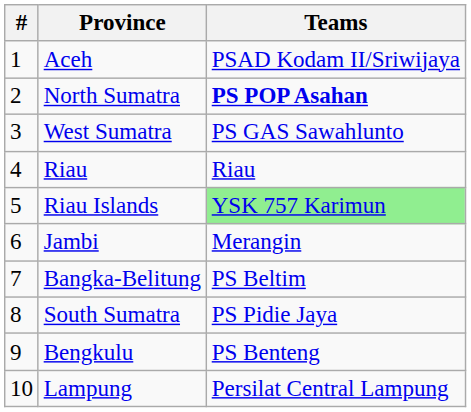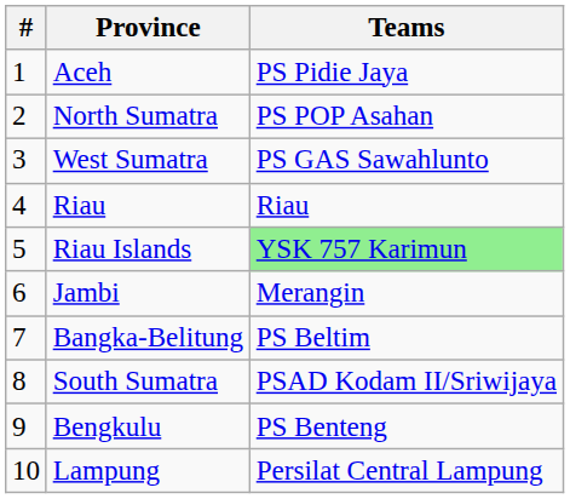 <table class="wikitable">
 <tr>
 <th>#</th>
 <th>Province</th>
 <th>Teams</th>
 </tr>
 <tr>
 <td>1</td>
 <td> <a href='#'>Aceh</a></td>
-<td><a href='#'>PSAD Kodam II/Sriwijaya</a></td>
+<td><a href='#'>PS Pidie Jaya</a></td>
 </tr>
 <tr>
 <td>2</td>
 <td> <a href='#'>North Sumatra</a></td>
-<td><strong><a href='#'>PS POP Asahan</a></strong></td>
+<td><a href='#'>PS POP Asahan</a></td>
 </tr>
 <tr>
 <td>3</td>
 <td> <a href='#'>West Sumatra</a></td>
 <td><a href='#'>PS GAS Sawahlunto</a></td>
 </tr>
 <tr>
 <td>4</td>
 <td> <a href='#'>Riau</a></td>
 <td><a href='#'>Riau</a></td>
 </tr>
 <tr>
 <td>5</td>
 <td> <a href='#'>Riau Islands</a></td>
 <td style="background: lightgreen;"><a href='#'>YSK 757 Karimun</a></td>
 </tr>
 <tr>
 <td>6</td>
 <td> <a href='#'>Jambi</a></td>
 <td><a href='#'>Merangin</a></td>
 </tr>
 <tr>
 <td>7</td>
 <td> <a href='#'>Bangka-Belitung</a></td>
 <td><a href='#'>PS Beltim</a></td>
 </tr>
 <tr>
 <td>8</td>
 <td> <a href='#'>South Sumatra</a></td>
-<td><a href='#'>PS Pidie Jaya</a></td>
+<td><a href='#'>PSAD Kodam II/Sriwijaya</a></td>
 </tr>
 <tr>
 <td>9</td>
 <td> <a href='#'>Bengkulu</a></td>
 <td><a href='#'>PS Benteng</a></td>
 </tr>
 <tr>
 <td>10</td>
 <td> <a href='#'>Lampung</a></td>
 <td><a href='#'>Persilat Central Lampung</a></td>
 </tr>
 </table>
